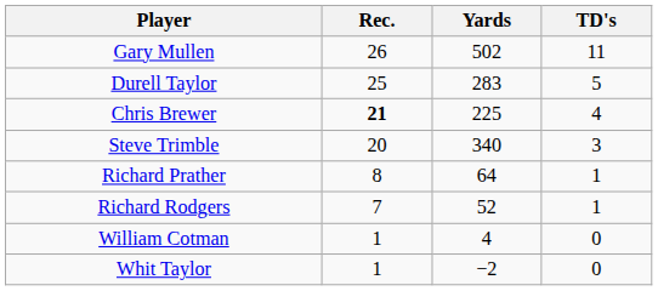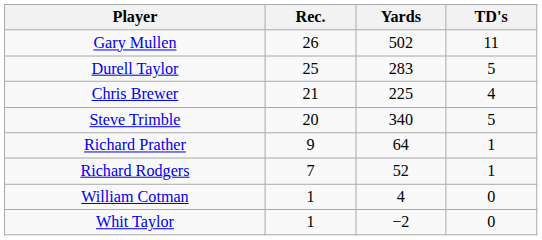 <table class="wikitable sortable">
 <tr>
 <th bgcolor="#DDDDFF" width="26%">Player</th>
 <th bgcolor="#DDDDFF" width="9%">Rec.</th>
 <th bgcolor="#DDDDFF" width="9%">Yards</th>
 <th bgcolor="#DDDDFF" width="9%">TD's</th>
 </tr>
 <tr align="center">
 <td><a href='#'>Gary Mullen</a></td>
 <td>26</td>
 <td>502</td>
 <td>11</td>
 </tr>
 <tr align="center">
 <td><a href='#'>Durell Taylor</a></td>
 <td>25</td>
 <td>283</td>
 <td>5</td>
 </tr>
 <tr align="center">
 <td><a href='#'>Chris Brewer</a></td>
-<td><strong>21</strong></td>
+<td>21</td>
 <td>225</td>
 <td>4</td>
 </tr>
 <tr align="center">
 <td><a href='#'>Steve Trimble</a></td>
 <td>20</td>
 <td>340</td>
-<td>3</td>
+<td>5</td>
 </tr>
 <tr align="center">
 <td><a href='#'>Richard Prather</a></td>
-<td>8</td>
+<td>9</td>
 <td>64</td>
 <td>1</td>
 </tr>
 <tr align="center">
 <td><a href='#'>Richard Rodgers</a></td>
 <td>7</td>
 <td>52</td>
 <td>1</td>
 </tr>
 <tr align="center">
 <td><a href='#'>William Cotman</a></td>
 <td>1</td>
 <td>4</td>
 <td>0</td>
 </tr>
 <tr align="center">
 <td><a href='#'>Whit Taylor</a></td>
 <td>1</td>
 <td>−2</td>
 <td>0</td>
 </tr>
 </table>
